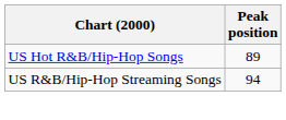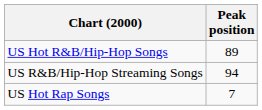 <table class="wikitable sortable">
 <tr>
 <th>Chart (2000)</th>
 <th>Peak<br>position</th>
 </tr>
 <tr>
 <td><a href='#'>US Hot R&B/Hip-Hop Songs</a></td>
 <td align=center>89</td>
 </tr>
 <tr>
 <td>US R&B/Hip-Hop Streaming Songs</td>
 <td align=center>94</td>
 </tr>
+<tr>
+<td>US <a href='#'>Hot Rap Songs</a></td>
+<td align=center>7</td>
+</tr>
 </table>
